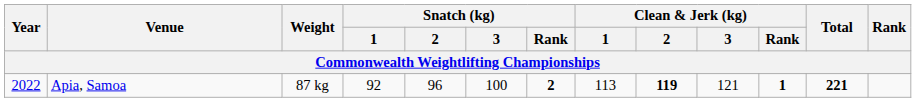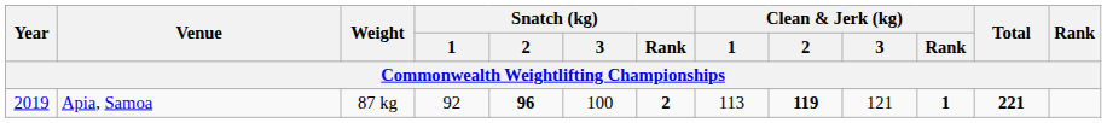 <table class="wikitable" style="text-align:center;">
 <tr>
 <th rowspan=2 width=40>Year</th>
 <th rowspan=2 width=250>Venue</th>
 <th rowspan=2 width=60>Weight</th>
 <th colspan=4>Snatch (kg)</th>
 <th colspan=4>Clean & Jerk (kg)</th>
 <th rowspan=2 width=60>Total</th>
 <th rowspan=2 width=40>Rank</th>
 </tr>
 <tr>
 <th width=60>1</th>
 <th width=60>2</th>
 <th width=60>3</th>
 <th width=45>Rank</th>
 <th width=60>1</th>
 <th width=60>2</th>
 <th width=60>3</th>
 <th width=45>Rank</th>
 </tr>
 <tr>
 <th colspan=13><a href='#'>Commonwealth Weightlifting Championships</a></th>
 </tr>
 <tr>
-<td><a href='#'>2022</a></td>
+<td><a href='#'>2019</a></td>
 <td align=left> <a href='#'>Apia</a>, <a href='#'>Samoa</a></td>
 <td 2019 Commonwealth Weightlifting Championships>87 kg</td>
 <td>92</td>
-<td>96</td>
+<td><strong>96</strong></td>
 <td>100</td>
 <td><strong>2</strong></td>
 <td>113</td>
 <td><strong>119</strong></td>
 <td>121</td>
 <td><strong>1</strong></td>
 <td><strong>221</strong></td>
 <td><strong></strong></td>
 </tr>
 </table>
